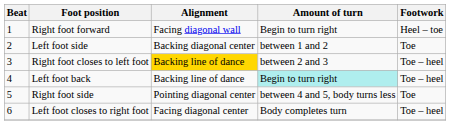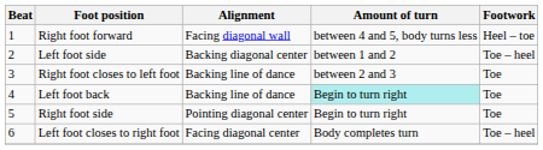 <table class="wikitable">
 <tr>
 <th>Beat</th>
 <th>Foot position</th>
 <th>Alignment</th>
 <th>Amount of turn</th>
 <th>Footwork</th>
 </tr>
 <tr>
 <td>1</td>
 <td>Right foot forward</td>
 <td>Facing <a href='#'>diagonal wall</a></td>
-<td>Begin to turn right</td>
+<td> between 4 and 5, body turns less</td>
 <td>Heel – toe</td>
 </tr>
 <tr>
 <td>2</td>
 <td>Left foot side</td>
 <td>Backing diagonal center</td>
 <td> between 1 and 2</td>
-<td>Toe</td>
+<td>Toe – heel</td>
 </tr>
 <tr>
 <td>3</td>
 <td>Right foot closes to left foot</td>
-<td style="background: gold;">Backing line of dance</td>
+<td>Backing line of dance</td>
 <td> between 2 and 3</td>
-<td>Toe – heel</td>
+<td>Toe</td>
 </tr>
 <tr>
 <td>4</td>
 <td>Left foot back</td>
 <td>Backing line of dance</td>
 <td style="background: paleturquoise;">Begin to turn right</td>
-<td>Toe – heel</td>
+<td>Toe</td>
 </tr>
 <tr>
 <td>5</td>
 <td>Right foot side</td>
 <td>Pointing diagonal center</td>
-<td> between 4 and 5, body turns less</td>
+<td>Begin to turn right</td>
 <td>Toe</td>
 </tr>
 <tr>
 <td>6</td>
 <td>Left foot closes to right foot</td>
 <td>Facing diagonal center</td>
 <td>Body completes turn</td>
 <td>Toe – heel</td>
 </tr>
 <tr>
 </tr>
 </table>
